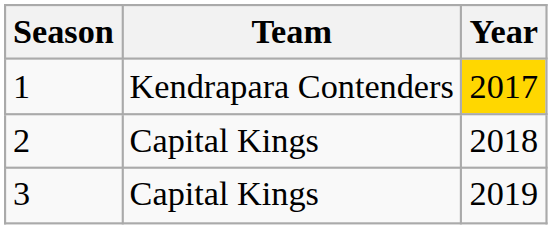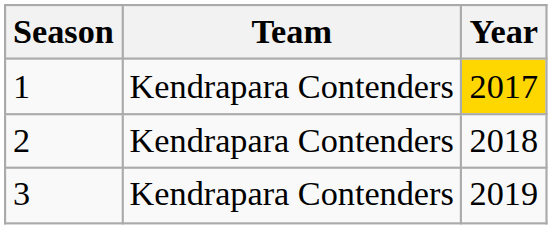 <table class="wikitable sortable">
 <tr>
 <th>Season</th>
 <th>Team</th>
 <th>Year</th>
 </tr>
 <tr>
 <td>1</td>
 <td>Kendrapara Contenders</td>
 <td style="background: gold;">2017</td>
 </tr>
 <tr>
 <td>2</td>
-<td>Capital Kings</td>
+<td>Kendrapara Contenders</td>
 <td>2018</td>
 </tr>
 <tr>
 <td>3</td>
-<td>Capital Kings</td>
+<td>Kendrapara Contenders</td>
 <td>2019</td>
 </tr>
 </table>
